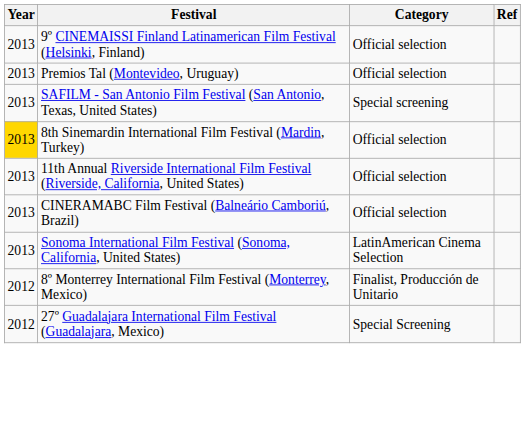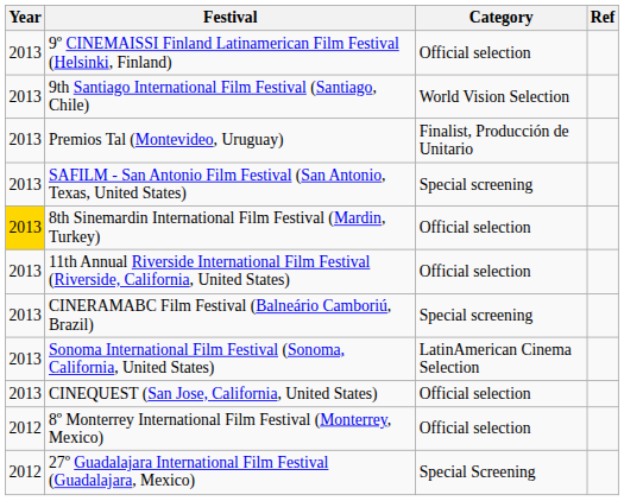 <table class="wikitable">
 <tr>
 <th>Year</th>
 <th>Festival</th>
 <th>Category</th>
 <th>Ref</th>
 </tr>
 <tr>
 <td>2013</td>
 <td>9º <a href='#'>CINEMAISSI Finland Latinamerican Film Festival</a> (<a href='#'>Helsinki</a>, Finland)</td>
 <td>Official selection</td>
 <td></td>
 </tr>
 <tr>
 <td>2013</td>
+<td>9th <a href='#'>Santiago International Film Festival</a> (<a href='#'>Santiago</a>, Chile)</td>
+<td>World Vision Selection</td>
+<td></td>
+</tr>
+<tr>
+<td>2013</td>
 <td>Premios Tal (<a href='#'>Montevideo</a>, Uruguay)</td>
-<td>Official selection</td>
+<td>Finalist, Producción de Unitario</td>
 <td></td>
 </tr>
 <tr>
 <td>2013</td>
 <td><a href='#'>SAFILM - San Antonio Film Festival</a> (<a href='#'>San Antonio</a>, Texas, United States)</td>
 <td>Special screening</td>
 <td></td>
 </tr>
 <tr>
 <td style="background: gold;">2013</td>
 <td>8th Sinemardin International Film Festival (<a href='#'>Mardin</a>, Turkey)</td>
 <td>Official selection</td>
 <td></td>
 </tr>
 <tr>
 <td>2013</td>
 <td>11th Annual <a href='#'>Riverside International Film Festival</a> (<a href='#'>Riverside, California</a>, United States)</td>
 <td>Official selection</td>
 <td></td>
 </tr>
 <tr>
 <td>2013</td>
 <td>CINERAMABC Film Festival (<a href='#'>Balneário Camboriú</a>, Brazil)</td>
-<td>Official selection</td>
+<td>Special screening</td>
 <td></td>
 </tr>
 <tr>
 <td>2013</td>
 <td><a href='#'>Sonoma International Film Festival</a> (<a href='#'>Sonoma, California</a>, United States)</td>
 <td>LatinAmerican Cinema Selection</td>
 <td></td>
 </tr>
 <tr>
+<td>2013</td>
+<td>CINEQUEST (<a href='#'>San Jose, California</a>, United States)</td>
+<td>Official selection</td>
+<td></td>
+</tr>
+<tr>
 <td>2012</td>
 <td>8º Monterrey International Film Festival (<a href='#'>Monterrey</a>, Mexico)</td>
-<td>Finalist, Producción de Unitario</td>
+<td>Official selection</td>
 <td></td>
 </tr>
 <tr>
 <td>2012</td>
 <td>27º <a href='#'>Guadalajara International Film Festival</a> (<a href='#'>Guadalajara</a>, Mexico)</td>
 <td>Special Screening</td>
 <td></td>
 </tr>
 </table>
